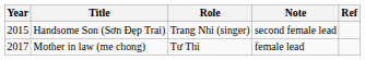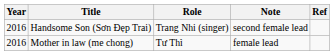 <table class="wikitable">
 <tr>
 <th><strong>Year</strong></th>
 <th>Title</th>
 <th>Role</th>
 <th>Note</th>
 <th>Ref</th>
 </tr>
 <tr>
-<td>2015</td>
+<td>2016</td>
 <td>Handsome Son (Sơn Đẹp Trai)</td>
 <td>Trang Nhi (singer)</td>
 <td>second female lead</td>
 <td></td>
 </tr>
 <tr>
-<td>2017</td>
+<td>2016</td>
 <td>Mother in law (me chong)</td>
 <td>Tư Thì</td>
 <td>female lead</td>
 <td></td>
 </tr>
 </table>
